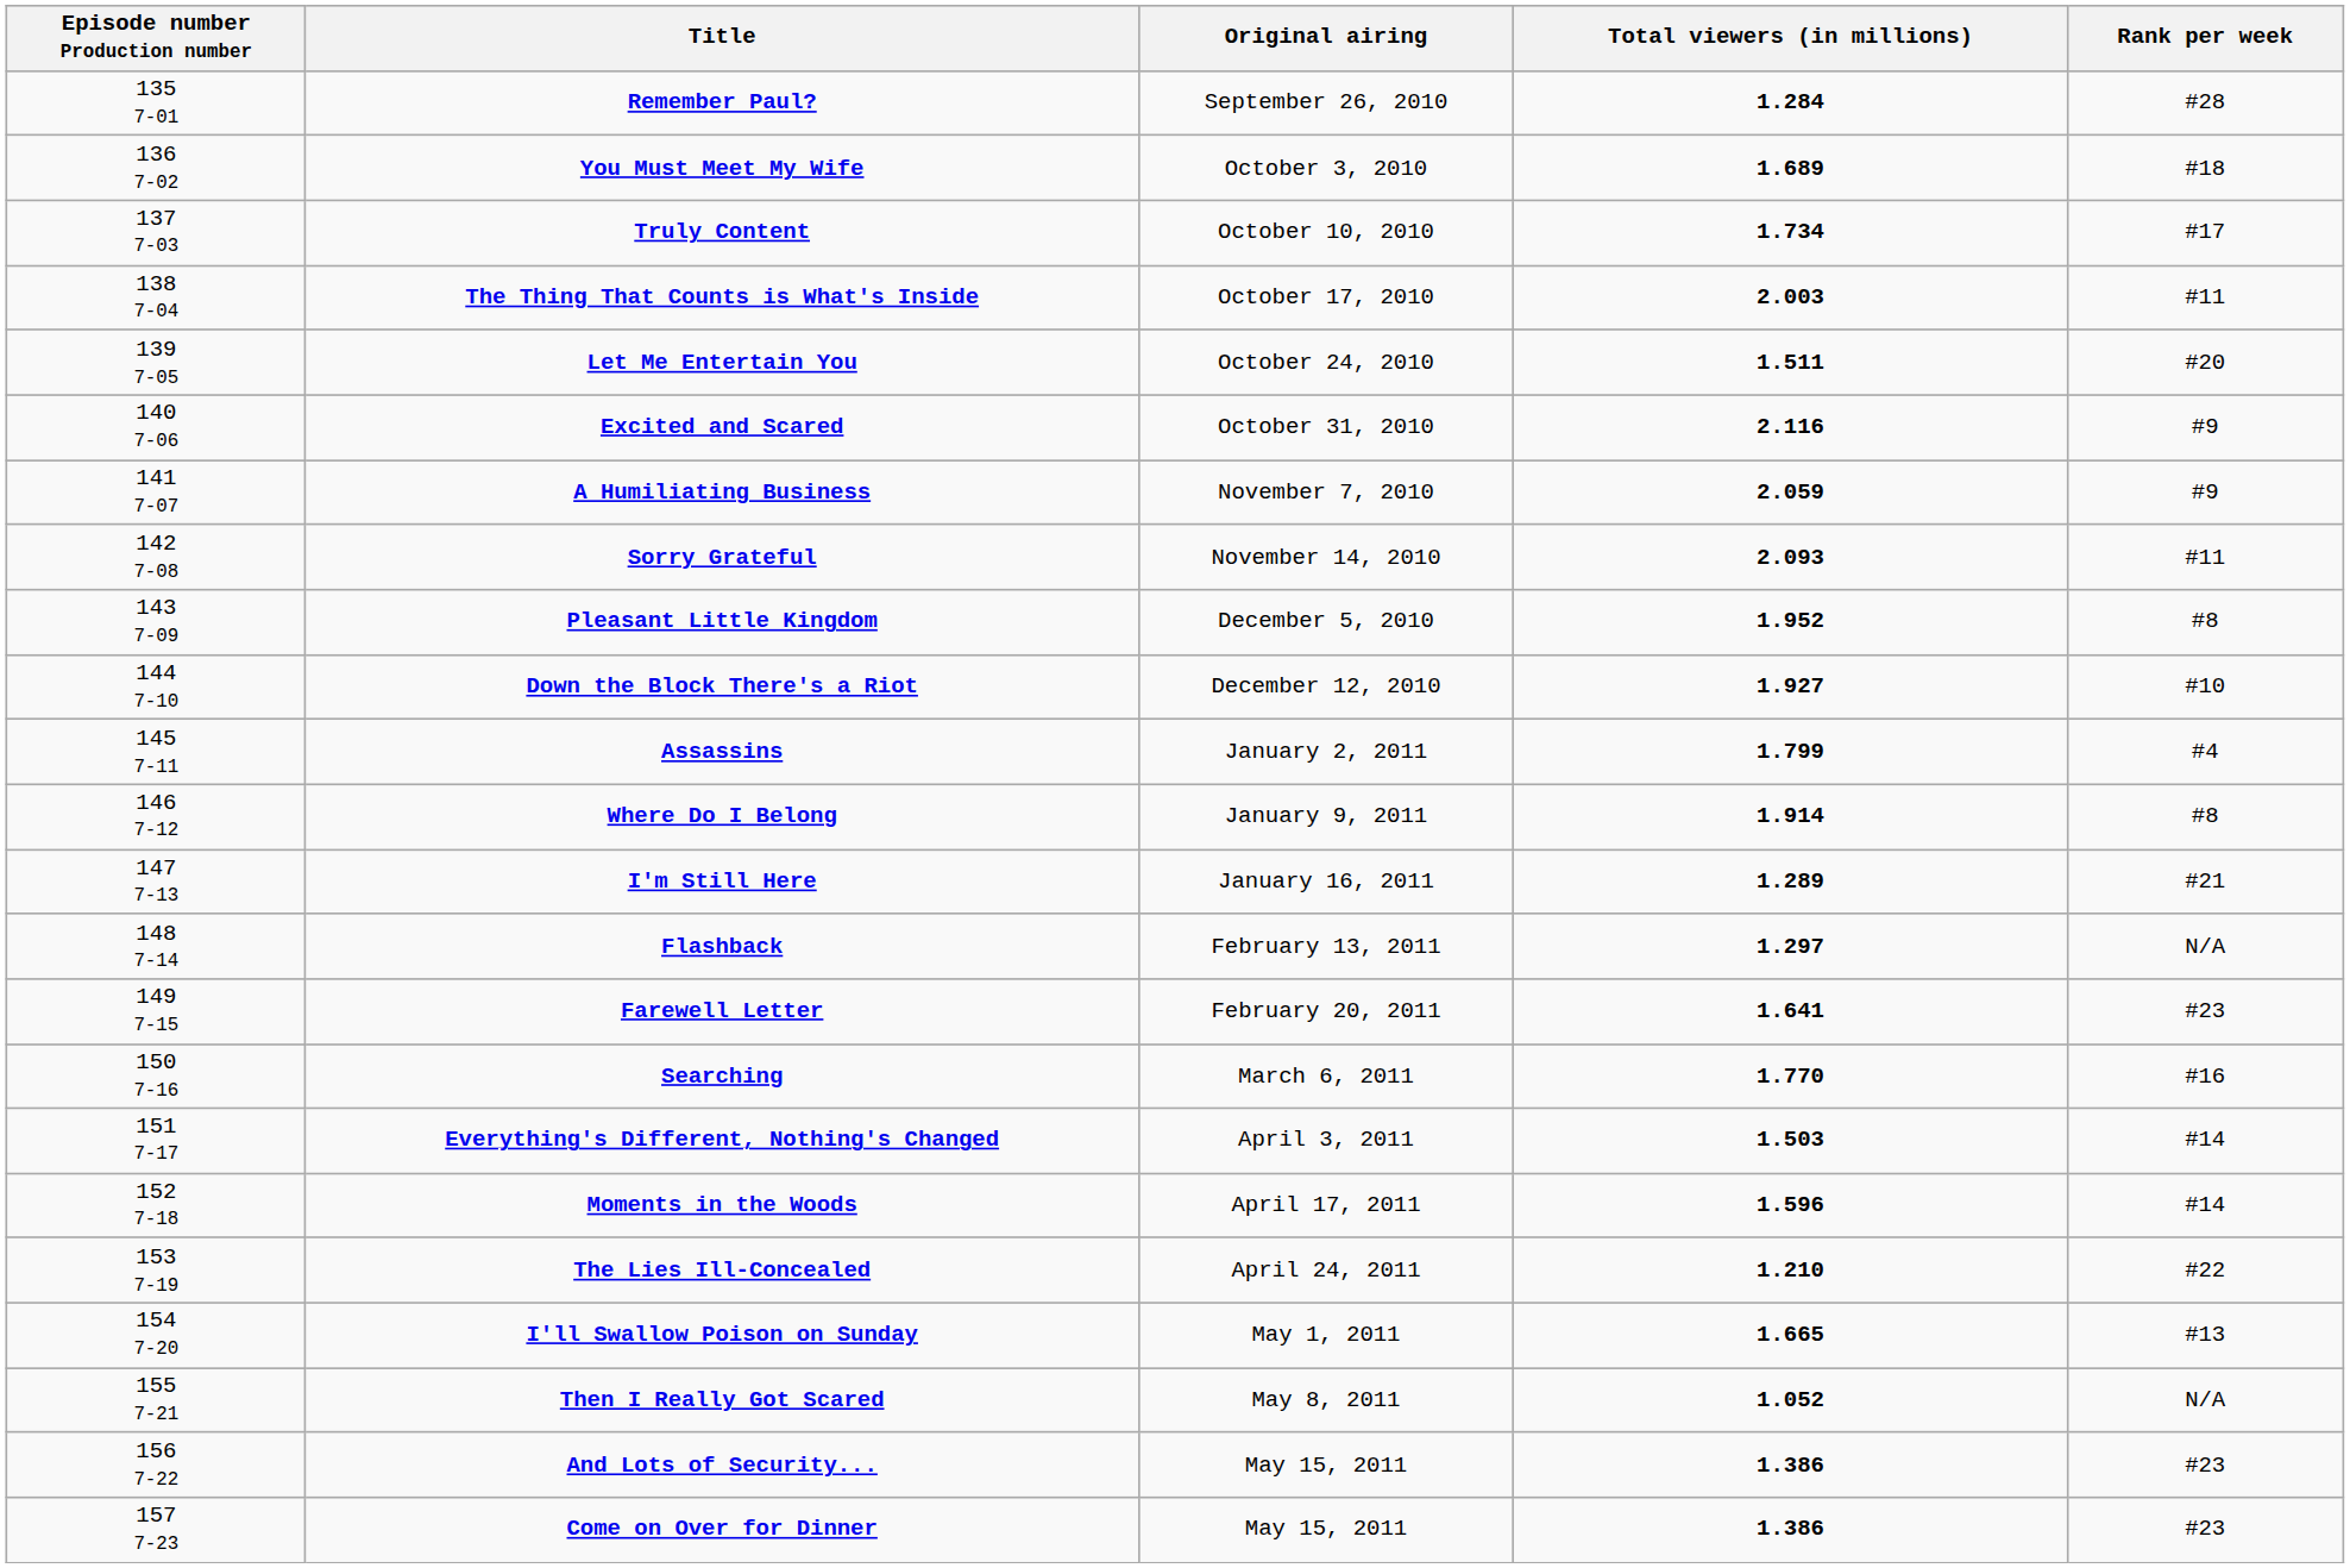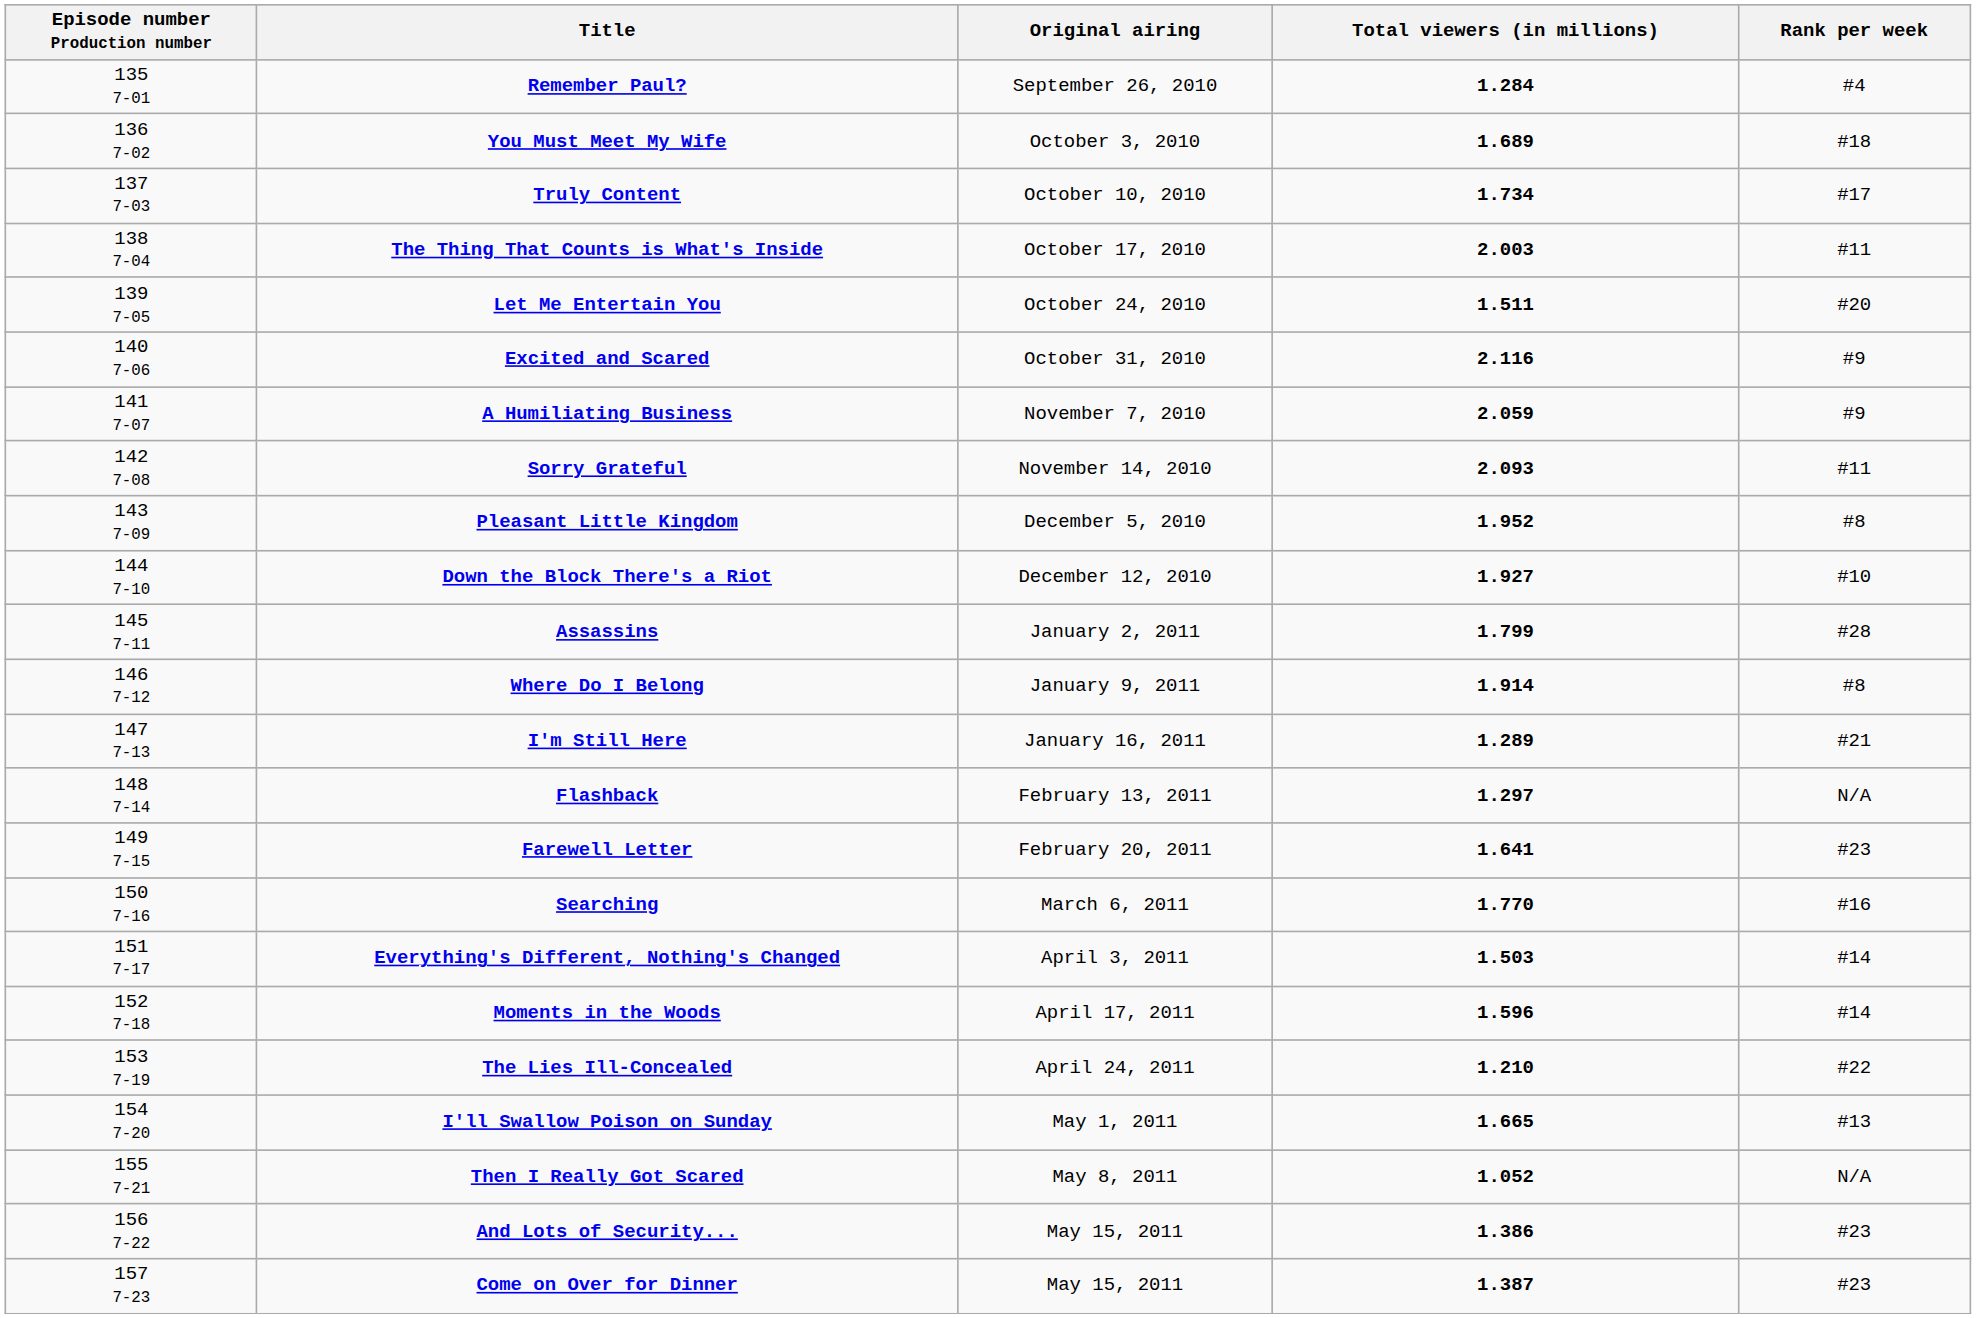 <table class="wikitable" style="font-size:90%; text-align:center; width: 96%; margin-left: auto; margin-right: auto;">
 <tr>
 <th>Episode number<br><small>Production number</small></th>
 <th>Title</th>
 <th>Original airing</th>
 <th>Total viewers (in millions)</th>
 <th>Rank per week</th>
 </tr>
 <tr>
 <td>135<br><small>7-01</small></td>
 <td><strong><a href='#'>Remember Paul?</a></strong></td>
 <td>September 26, 2010</td>
 <td><strong>1.284</strong></td>
-<td>#28</td>
+<td>#4</td>
 </tr>
 <tr>
 <td>136<br><small>7-02</small></td>
 <td><strong><a href='#'>You Must Meet My Wife</a></strong></td>
 <td>October 3, 2010</td>
 <td><strong>1.689</strong></td>
 <td>#18</td>
 </tr>
 <tr>
 <td>137<br><small>7-03</small></td>
 <td><strong><a href='#'>Truly Content</a></strong></td>
 <td>October 10, 2010</td>
 <td><strong>1.734</strong></td>
 <td>#17</td>
 </tr>
 <tr>
 <td>138<br><small>7-04</small></td>
 <td><strong><a href='#'>The Thing That Counts is What's Inside</a></strong></td>
 <td>October 17, 2010</td>
 <td><strong>2.003</strong></td>
 <td>#11</td>
 </tr>
 <tr>
 <td>139<br><small>7-05</small></td>
 <td><strong><a href='#'>Let Me Entertain You</a></strong></td>
 <td>October 24, 2010</td>
 <td><strong>1.511</strong></td>
 <td>#20</td>
 </tr>
 <tr>
 <td>140<br><small>7-06</small></td>
 <td><strong><a href='#'>Excited and Scared</a></strong></td>
 <td>October 31, 2010</td>
 <td><strong>2.116</strong></td>
 <td>#9</td>
 </tr>
 <tr>
 <td>141<br><small>7-07</small></td>
 <td><strong><a href='#'>A Humiliating Business</a></strong></td>
 <td>November 7, 2010</td>
 <td><strong>2.059</strong></td>
 <td>#9</td>
 </tr>
 <tr>
 <td>142<br><small>7-08</small></td>
 <td><strong><a href='#'>Sorry Grateful</a></strong></td>
 <td>November 14, 2010</td>
 <td><strong>2.093</strong></td>
 <td>#11</td>
 </tr>
 <tr>
 <td>143<br><small>7-09</small></td>
 <td><strong><a href='#'>Pleasant Little Kingdom</a></strong></td>
 <td>December 5, 2010</td>
 <td><strong>1.952</strong></td>
 <td>#8</td>
 </tr>
 <tr>
 <td>144<br><small>7-10</small></td>
 <td><strong><a href='#'>Down the Block There's a Riot</a></strong></td>
 <td>December 12, 2010</td>
 <td><strong>1.927</strong></td>
 <td>#10</td>
 </tr>
 <tr>
 <td>145<br><small>7-11</small></td>
 <td><strong><a href='#'>Assassins</a></strong></td>
 <td>January 2, 2011</td>
 <td><strong>1.799</strong></td>
-<td>#4</td>
+<td>#28</td>
 </tr>
 <tr>
 <td>146<br><small>7-12</small></td>
 <td><strong><a href='#'>Where Do I Belong</a></strong></td>
 <td>January 9, 2011</td>
 <td><strong>1.914</strong></td>
 <td>#8</td>
 </tr>
 <tr>
 <td>147<br><small>7-13</small></td>
 <td><strong><a href='#'>I'm Still Here</a></strong></td>
 <td>January 16, 2011</td>
 <td><strong>1.289</strong></td>
 <td>#21</td>
 </tr>
 <tr>
 <td>148<br><small>7-14</small></td>
 <td><strong><a href='#'>Flashback</a></strong></td>
 <td>February 13, 2011</td>
 <td><strong> 1.297</strong></td>
 <td>N/A</td>
 </tr>
 <tr>
 <td>149<br><small>7-15</small></td>
 <td><strong><a href='#'>Farewell Letter</a></strong></td>
 <td>February 20, 2011</td>
 <td><strong>1.641</strong></td>
 <td>#23</td>
 </tr>
 <tr>
 <td>150<br><small>7-16</small></td>
 <td><strong><a href='#'>Searching</a></strong></td>
 <td>March 6, 2011</td>
 <td><strong>1.770</strong></td>
 <td>#16</td>
 </tr>
 <tr>
 <td>151<br><small>7-17</small></td>
 <td><strong><a href='#'>Everything's Different, Nothing's Changed</a></strong></td>
 <td>April 3, 2011</td>
 <td><strong>1.503</strong></td>
 <td>#14</td>
 </tr>
 <tr>
 <td>152<br><small>7-18</small></td>
 <td><strong><a href='#'>Moments in the Woods</a></strong></td>
 <td>April 17, 2011</td>
 <td><strong>1.596</strong></td>
 <td>#14</td>
 </tr>
 <tr>
 <td>153<br><small>7-19</small></td>
 <td><strong><a href='#'>The Lies Ill-Concealed</a></strong></td>
 <td>April 24, 2011</td>
 <td><strong>1.210</strong></td>
 <td>#22</td>
 </tr>
 <tr>
 <td>154<br><small>7-20</small></td>
 <td><strong><a href='#'>I'll Swallow Poison on Sunday</a></strong></td>
 <td>May 1, 2011</td>
 <td><strong>1.665</strong></td>
 <td>#13</td>
 </tr>
 <tr>
 <td>155<br><small>7-21</small></td>
 <td><strong><a href='#'>Then I Really Got Scared</a></strong></td>
 <td>May 8, 2011</td>
 <td><strong>1.052</strong></td>
 <td>N/A</td>
 </tr>
 <tr>
 <td>156<br><small>7-22</small></td>
 <td><strong><a href='#'>And Lots of Security...</a></strong></td>
 <td>May 15, 2011</td>
 <td><strong>1.386</strong></td>
 <td>#23</td>
 </tr>
 <tr>
 <td>157<br><small>7-23</small></td>
 <td><strong><a href='#'>Come on Over for Dinner</a></strong></td>
 <td>May 15, 2011</td>
-<td><strong>1.386</strong></td>
+<td><strong>1.387</strong></td>
 <td>#23</td>
 </tr>
 </table>
